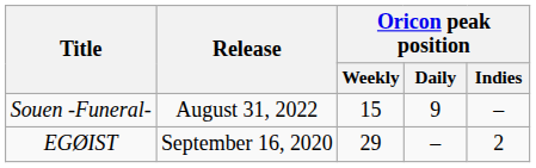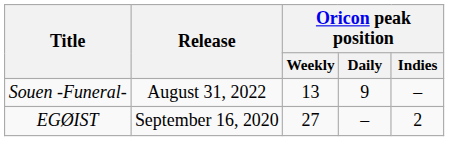 <table class="wikitable" style="text-align:center;">
 <tr>
 <th scope="col" rowspan="2">Title</th>
 <th scope="col" rowspan="2">Release</th>
 <th scope="col" colspan="3"><a href='#'>Oricon</a> peak position</th>
 </tr>
 <tr>
 <th scope="col" style="width:3em;font-size:85%;">Weekly</th>
 <th scope="col" style="width:3em;font-size:85%;">Daily</th>
 <th scope="col" style="width:3em;font-size:85%;">Indies</th>
 </tr>
 <tr>
 <td><em>Souen -Funeral-</em></td>
 <td>August 31, 2022</td>
-<td>15</td>
+<td>13</td>
 <td>9</td>
 <td>–</td>
 </tr>
 <tr>
 <td><em>EGØIST</em></td>
 <td>September 16, 2020</td>
-<td>29</td>
+<td>27</td>
 <td>–</td>
 <td>2</td>
 </tr>
 </table>
